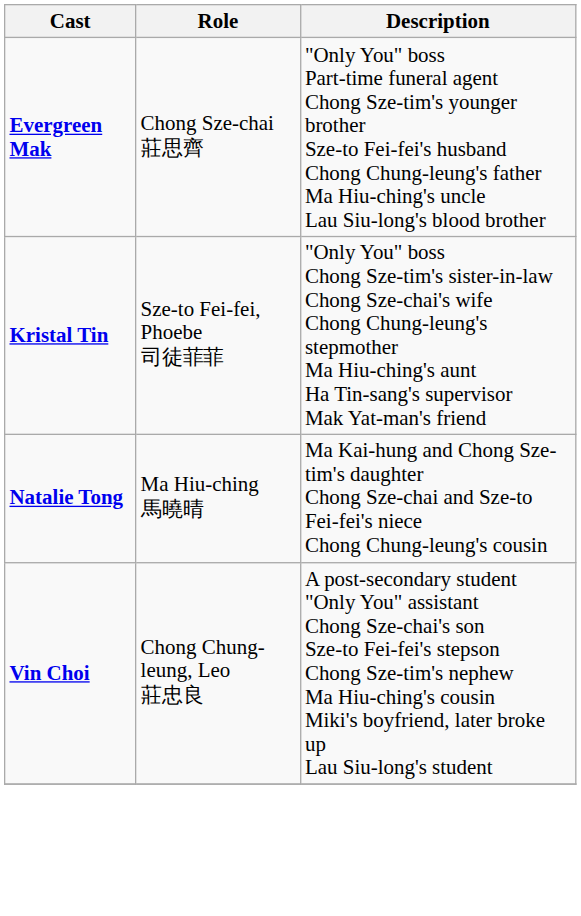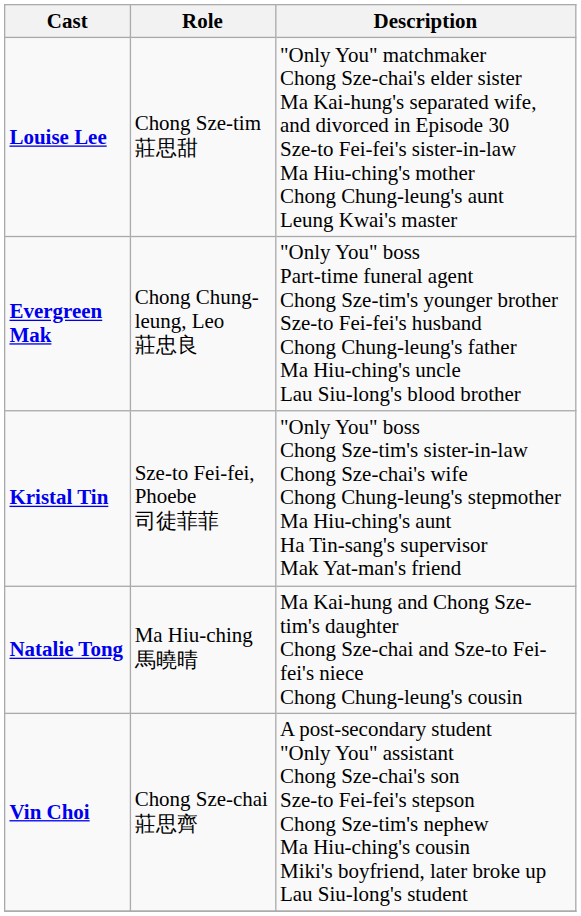 <table class="wikitable" width="70%">
 <tr>
 <th>Cast</th>
 <th>Role</th>
 <th>Description</th>
 </tr>
 <tr>
+<td><strong><a href='#'>Louise Lee</a></strong></td>
+<td>Chong Sze-tim<br>莊思甜</td>
+<td>"Only You" matchmaker<br>Chong Sze-chai's elder sister<br>Ma Kai-hung's separated wife, and divorced in Episode 30<br>Sze-to Fei-fei's sister-in-law<br>Ma Hiu-ching's mother<br>Chong Chung-leung's aunt<br>Leung Kwai's master</td>
+</tr>
+<tr>
 <td><strong><a href='#'>Evergreen Mak</a></strong></td>
-<td>Chong Sze-chai<br>莊思齊</td>
+<td>Chong Chung-leung, Leo<br>莊忠良</td>
 <td>"Only You" boss<br>Part-time funeral agent<br>Chong Sze-tim's younger brother<br>Sze-to Fei-fei's husband<br>Chong Chung-leung's father<br>Ma Hiu-ching's uncle<br>Lau Siu-long's blood brother</td>
 </tr>
 <tr>
 <td><strong><a href='#'>Kristal Tin</a></strong></td>
 <td>Sze-to Fei-fei, Phoebe<br>司徒菲菲</td>
 <td>"Only You" boss<br>Chong Sze-tim's sister-in-law<br>Chong Sze-chai's wife<br>Chong Chung-leung's stepmother<br>Ma Hiu-ching's aunt<br>Ha Tin-sang's supervisor<br>Mak Yat-man's friend</td>
 </tr>
 <tr>
 <td><strong><a href='#'>Natalie Tong</a></strong></td>
 <td>Ma Hiu-ching<br>馬曉晴</td>
 <td>Ma Kai-hung and Chong Sze-tim's daughter<br>Chong Sze-chai and Sze-to Fei-fei's niece<br>Chong Chung-leung's cousin</td>
 </tr>
 <tr>
 <td><strong><a href='#'>Vin Choi</a></strong></td>
-<td>Chong Chung-leung, Leo<br>莊忠良</td>
+<td>Chong Sze-chai<br>莊思齊</td>
 <td>A post-secondary student<br>"Only You" assistant<br>Chong Sze-chai's son<br>Sze-to Fei-fei's stepson<br>Chong Sze-tim's nephew<br>Ma Hiu-ching's cousin<br>Miki's boyfriend, later broke up<br>Lau Siu-long's student</td>
 </tr>
 <tr>
 </tr>
 </table>
